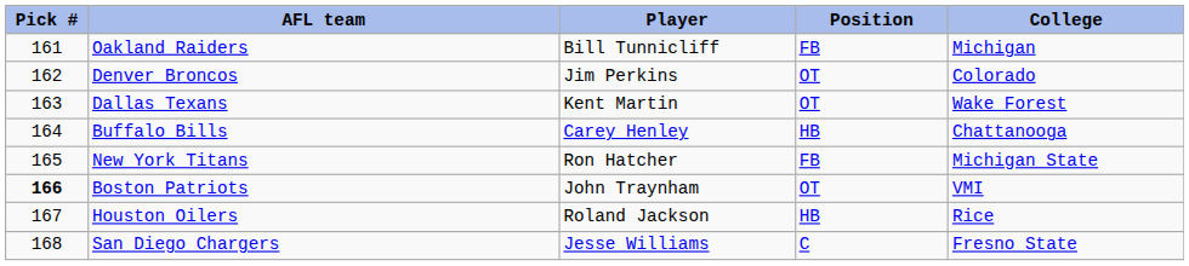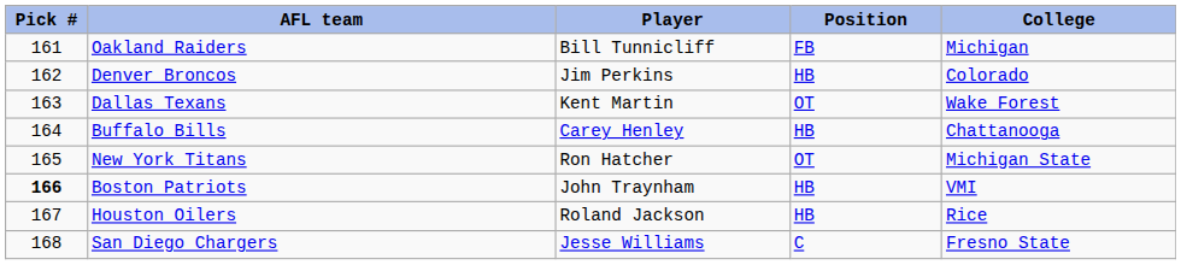 <table class="wikitable sortable sortable" style="width: 100%">
 <tr>
 <th style="background:#A8BDEC;" width=7%>Pick #</th>
 <th width=40% style="background:#A8BDEC;">AFL team</th>
 <th width=20% style="background:#A8BDEC;">Player</th>
 <th width=13% style="background:#A8BDEC;">Position</th>
 <th style="background:#A8BDEC;">College</th>
 </tr>
 <tr>
 <td align="center">161</td>
 <td><a href='#'>Oakland Raiders</a></td>
 <td>Bill Tunnicliff</td>
 <td><a href='#'>FB</a></td>
 <td><a href='#'>Michigan</a></td>
 </tr>
 <tr>
 <td align="center">162</td>
 <td><a href='#'>Denver Broncos</a></td>
 <td>Jim Perkins</td>
-<td><a href='#'>OT</a></td>
+<td><a href='#'>HB</a></td>
 <td><a href='#'>Colorado</a></td>
 </tr>
 <tr>
 <td align="center">163</td>
 <td><a href='#'>Dallas Texans</a></td>
 <td>Kent Martin</td>
 <td><a href='#'>OT</a></td>
 <td><a href='#'>Wake Forest</a></td>
 </tr>
 <tr>
 <td align="center">164</td>
 <td><a href='#'>Buffalo Bills</a></td>
 <td><a href='#'>Carey Henley</a></td>
 <td><a href='#'>HB</a></td>
 <td><a href='#'>Chattanooga</a></td>
 </tr>
 <tr>
 <td align="center">165</td>
 <td><a href='#'>New York Titans</a></td>
 <td>Ron Hatcher</td>
-<td><a href='#'>FB</a></td>
+<td><a href='#'>OT</a></td>
 <td><a href='#'>Michigan State</a></td>
 </tr>
 <tr>
 <td align="center"><strong>166</strong></td>
 <td><a href='#'>Boston Patriots</a></td>
 <td>John Traynham</td>
-<td><a href='#'>OT</a></td>
+<td><a href='#'>HB</a></td>
 <td><a href='#'>VMI</a></td>
 </tr>
 <tr>
 <td align="center">167</td>
 <td><a href='#'>Houston Oilers</a></td>
 <td>Roland Jackson</td>
 <td><a href='#'>HB</a></td>
 <td><a href='#'>Rice</a></td>
 </tr>
 <tr>
 <td align="center">168</td>
 <td><a href='#'>San Diego Chargers</a></td>
 <td><a href='#'>Jesse Williams</a></td>
 <td><a href='#'>C</a></td>
 <td><a href='#'>Fresno State</a></td>
 </tr>
 </table>
